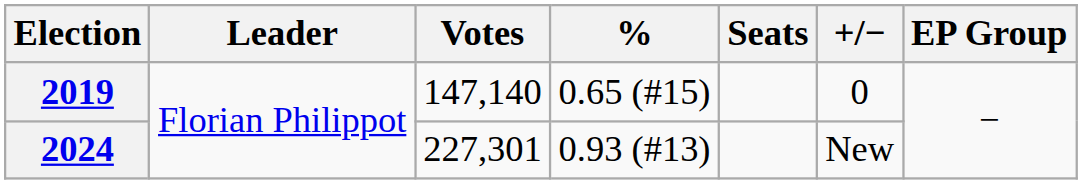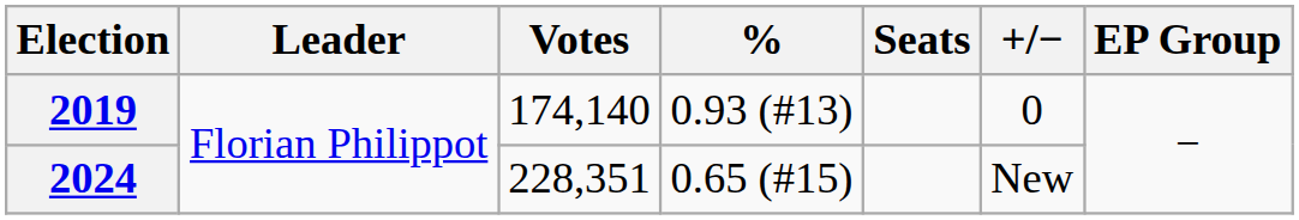 <table class="wikitable"style="text-align:center">
 <tr>
 <th>Election</th>
 <th>Leader</th>
 <th>Votes</th>
 <th>%</th>
 <th>Seats</th>
 <th>+/−</th>
 <th>EP Group</th>
 </tr>
 <tr>
 <th><a href='#'>2019</a></th>
 <td rowspan="2"><a href='#'>Florian Philippot</a></td>
-<td>147,140</td>
-<td>0.65 (#15)</td>
+<td>174,140</td>
+<td>0.93 (#13)</td>
 <td></td>
 <td> 0</td>
 <td rowspan="2">−</td>
 </tr>
 <tr>
 <th><a href='#'>2024</a></th>
-<td>227,301</td>
-<td>0.93 (#13)</td>
+<td>228,351</td>
+<td>0.65 (#15)</td>
 <td></td>
 <td>New</td>
 </tr>
 </table>
